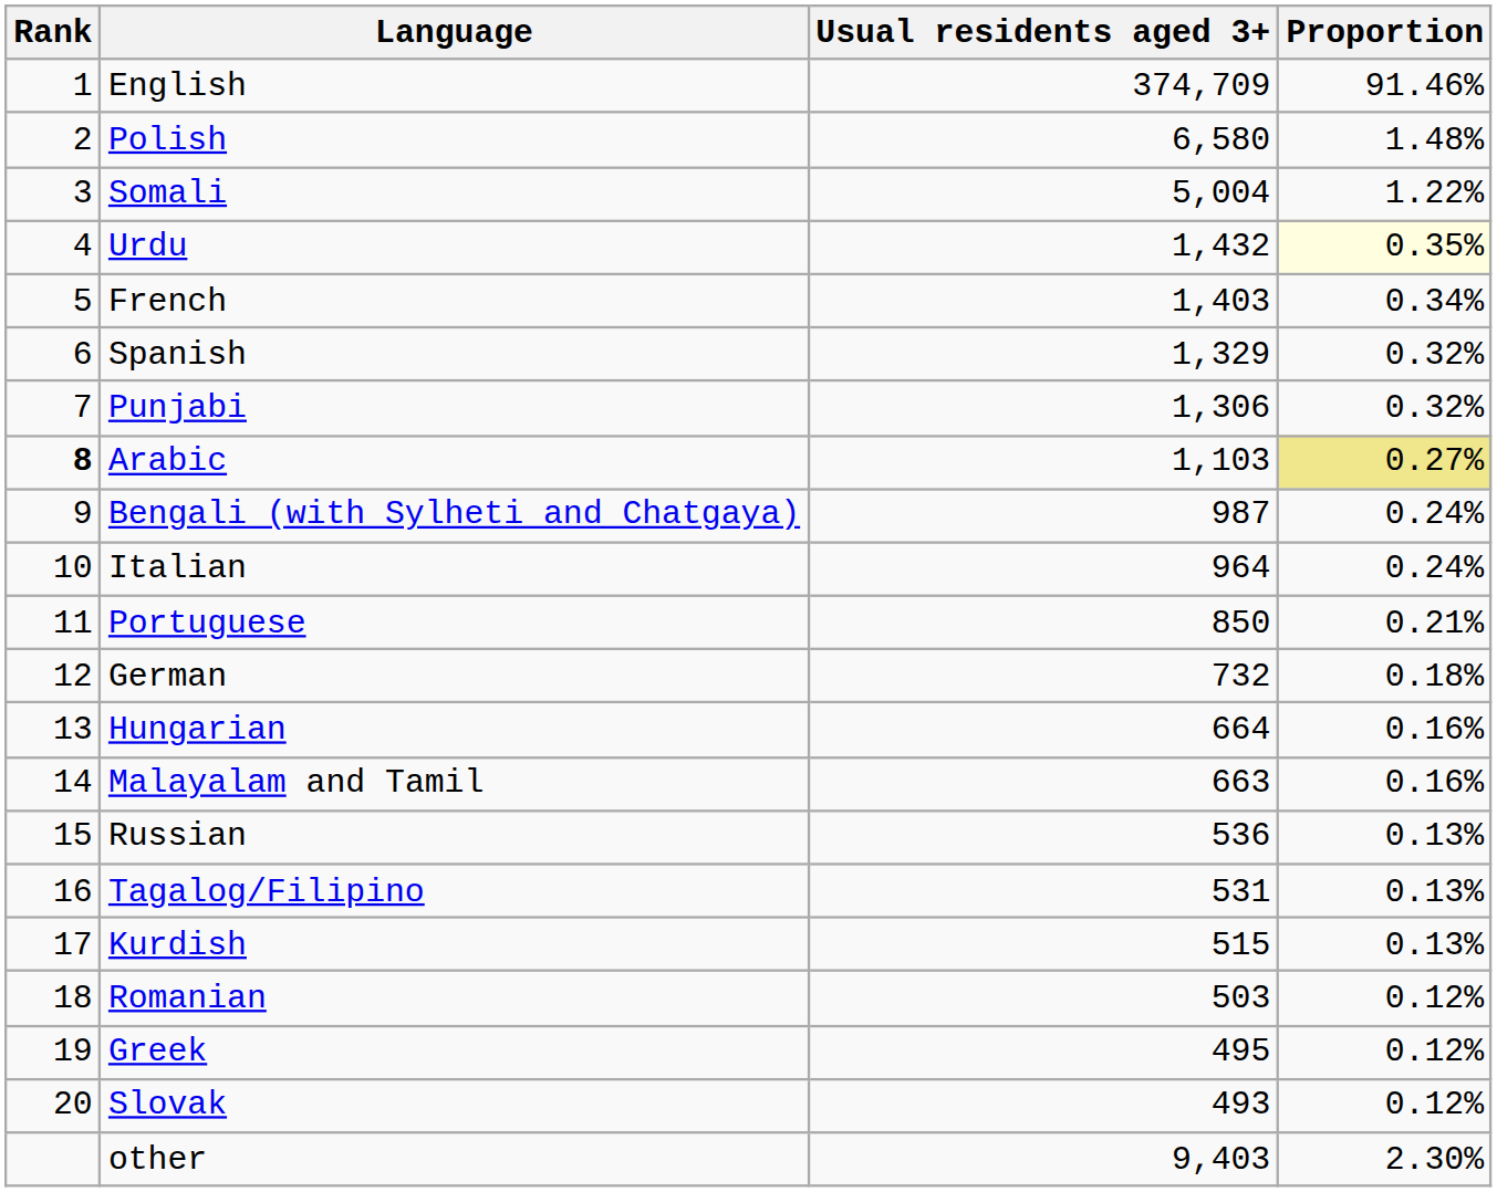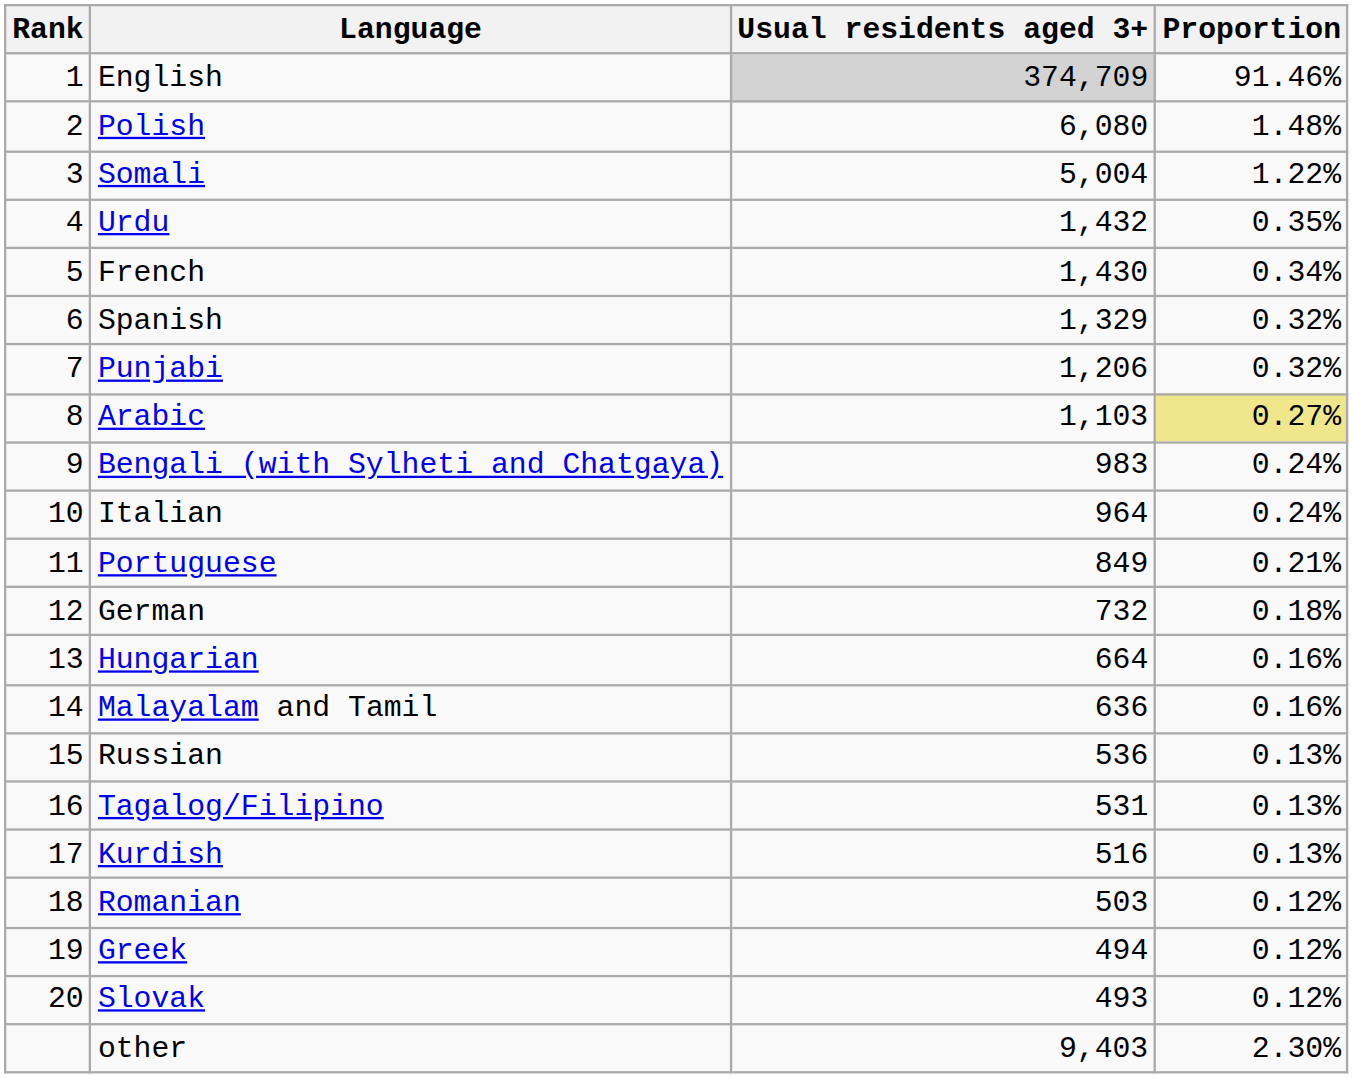 <table class="wikitable sortable" style="text-align:right">
 <tr>
 <th>Rank</th>
 <th>Language</th>
 <th>Usual residents aged 3+</th>
 <th>Proportion</th>
 </tr>
 <tr>
 <td>1</td>
 <td style="text-align:left">English</td>
-<td>374,709</td>
+<td style="background: lightgrey;">374,709</td>
 <td>91.46%</td>
 </tr>
 <tr>
 <td>2</td>
 <td style="text-align:left"><a href='#'>Polish</a></td>
-<td>6,580</td>
+<td>6,080</td>
 <td>1.48%</td>
 </tr>
 <tr>
 <td>3</td>
 <td style="text-align:left"><a href='#'>Somali</a></td>
 <td>5,004</td>
 <td>1.22%</td>
 </tr>
 <tr>
 <td>4</td>
 <td style="text-align:left"><a href='#'>Urdu</a></td>
 <td>1,432</td>
-<td style="background: lightyellow;">0.35%</td>
+<td>0.35%</td>
 </tr>
 <tr>
 <td>5</td>
 <td style="text-align:left">French</td>
-<td>1,403</td>
+<td>1,430</td>
 <td>0.34%</td>
 </tr>
 <tr>
 <td>6</td>
 <td style="text-align:left">Spanish</td>
 <td>1,329</td>
 <td>0.32%</td>
 </tr>
 <tr>
 <td>7</td>
 <td style="text-align:left"><a href='#'>Punjabi</a></td>
-<td>1,306</td>
+<td>1,206</td>
 <td>0.32%</td>
 </tr>
 <tr>
-<td><strong>8</strong></td>
+<td>8</td>
 <td style="text-align:left"><a href='#'>Arabic</a></td>
 <td>1,103</td>
 <td style="background: khaki;">0.27%</td>
 </tr>
 <tr>
 <td>9</td>
 <td style="text-align:left"><a href='#'>Bengali (with Sylheti and Chatgaya)</a></td>
-<td>987</td>
+<td>983</td>
 <td>0.24%</td>
 </tr>
 <tr>
 <td>10</td>
 <td style="text-align:left">Italian</td>
 <td>964</td>
 <td>0.24%</td>
 </tr>
 <tr>
 <td>11</td>
 <td style="text-align:left"><a href='#'>Portuguese</a></td>
-<td>850</td>
+<td>849</td>
 <td>0.21%</td>
 </tr>
 <tr>
 <td>12</td>
 <td style="text-align:left">German</td>
 <td>732</td>
 <td>0.18%</td>
 </tr>
 <tr>
 <td>13</td>
 <td style="text-align:left"><a href='#'>Hungarian</a></td>
 <td>664</td>
 <td>0.16%</td>
 </tr>
 <tr>
 <td>14</td>
 <td style="text-align:left"><a href='#'>Malayalam</a> and Tamil</td>
-<td>663</td>
+<td>636</td>
 <td>0.16%</td>
 </tr>
 <tr>
 <td>15</td>
 <td style="text-align:left">Russian</td>
 <td>536</td>
 <td>0.13%</td>
 </tr>
 <tr>
 <td>16</td>
 <td style="text-align:left"><a href='#'>Tagalog/Filipino</a></td>
 <td>531</td>
 <td>0.13%</td>
 </tr>
 <tr>
 <td>17</td>
 <td style="text-align:left"><a href='#'>Kurdish</a></td>
-<td>515</td>
+<td>516</td>
 <td>0.13%</td>
 </tr>
 <tr>
 <td>18</td>
 <td style="text-align:left"><a href='#'>Romanian</a></td>
 <td>503</td>
 <td>0.12%</td>
 </tr>
 <tr>
 <td>19</td>
 <td style="text-align:left"><a href='#'>Greek</a></td>
-<td>495</td>
+<td>494</td>
 <td>0.12%</td>
 </tr>
 <tr>
 <td>20</td>
 <td style="text-align:left"><a href='#'>Slovak</a></td>
 <td>493</td>
 <td>0.12%</td>
 </tr>
 <tr>
 <td></td>
 <td style="text-align:left">other</td>
 <td>9,403</td>
 <td>2.30%</td>
 </tr>
 </table>
